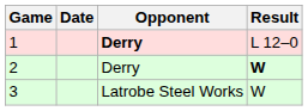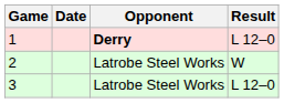 <table class="wikitable">
 <tr>
 <th>Game</th>
 <th>Date</th>
 <th>Opponent</th>
 <th>Result</th>
 </tr>
 <tr style="background: #ffdddd;">
 <td>1</td>
 <td></td>
 <td><strong>Derry</strong></td>
 <td>L 12–0</td>
 </tr>
 <tr style="background: #ddffdd;">
 <td>2</td>
 <td></td>
-<td>Derry</td>
-<td><strong>W</strong></td>
+<td>Latrobe Steel Works</td>
+<td>W</td>
 </tr>
 <tr style="background: #ddffdd;">
 <td>3</td>
 <td></td>
 <td>Latrobe Steel Works</td>
-<td>W</td>
+<td>L 12–0</td>
 </tr>
 </table>
